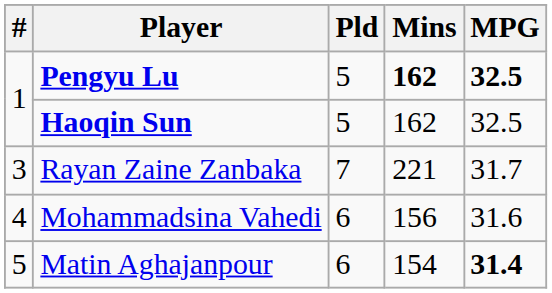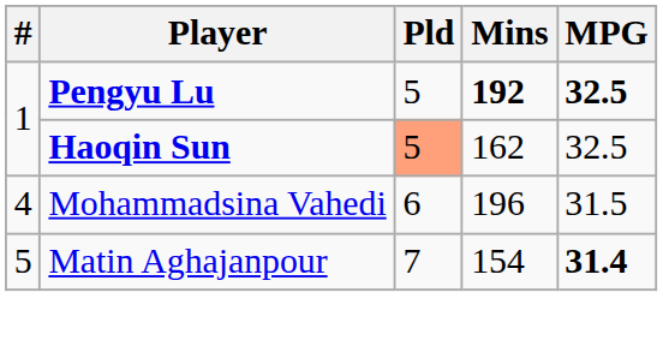 <table class=wikitable>
 <tr>
 <th>#</th>
 <th>Player</th>
 <th>Pld</th>
 <th>Mins</th>
 <th>MPG</th>
 </tr>
 <tr>
 <td rowspan=2>1</td>
 <td> <strong><a href='#'>Pengyu Lu</a></strong></td>
 <td>5</td>
-<td><strong>162</strong></td>
+<td><strong>192</strong></td>
 <td><strong>32.5</strong></td>
 </tr>
 <tr>
 <td> <strong><a href='#'>Haoqin Sun</a> </strong></td>
-<td>5</td>
+<td style="background: lightsalmon;">5</td>
 <td>162</td>
 <td>32.5</td>
-</tr>
-<tr>
-<td>3</td>
-<td> <a href='#'>Rayan Zaine Zanbaka</a></td>
-<td>7</td>
-<td>221</td>
-<td>31.7</td>
 </tr>
 <tr>
 <td>4</td>
 <td> <a href='#'>Mohammadsina Vahedi</a></td>
 <td>6</td>
-<td>156</td>
-<td>31.6</td>
+<td>196</td>
+<td>31.5</td>
 </tr>
 <tr>
 <td>5</td>
 <td> <a href='#'>Matin Aghajanpour</a></td>
-<td>6</td>
+<td>7</td>
 <td>154</td>
 <td><strong>31.4</strong></td>
 </tr>
 </table>
